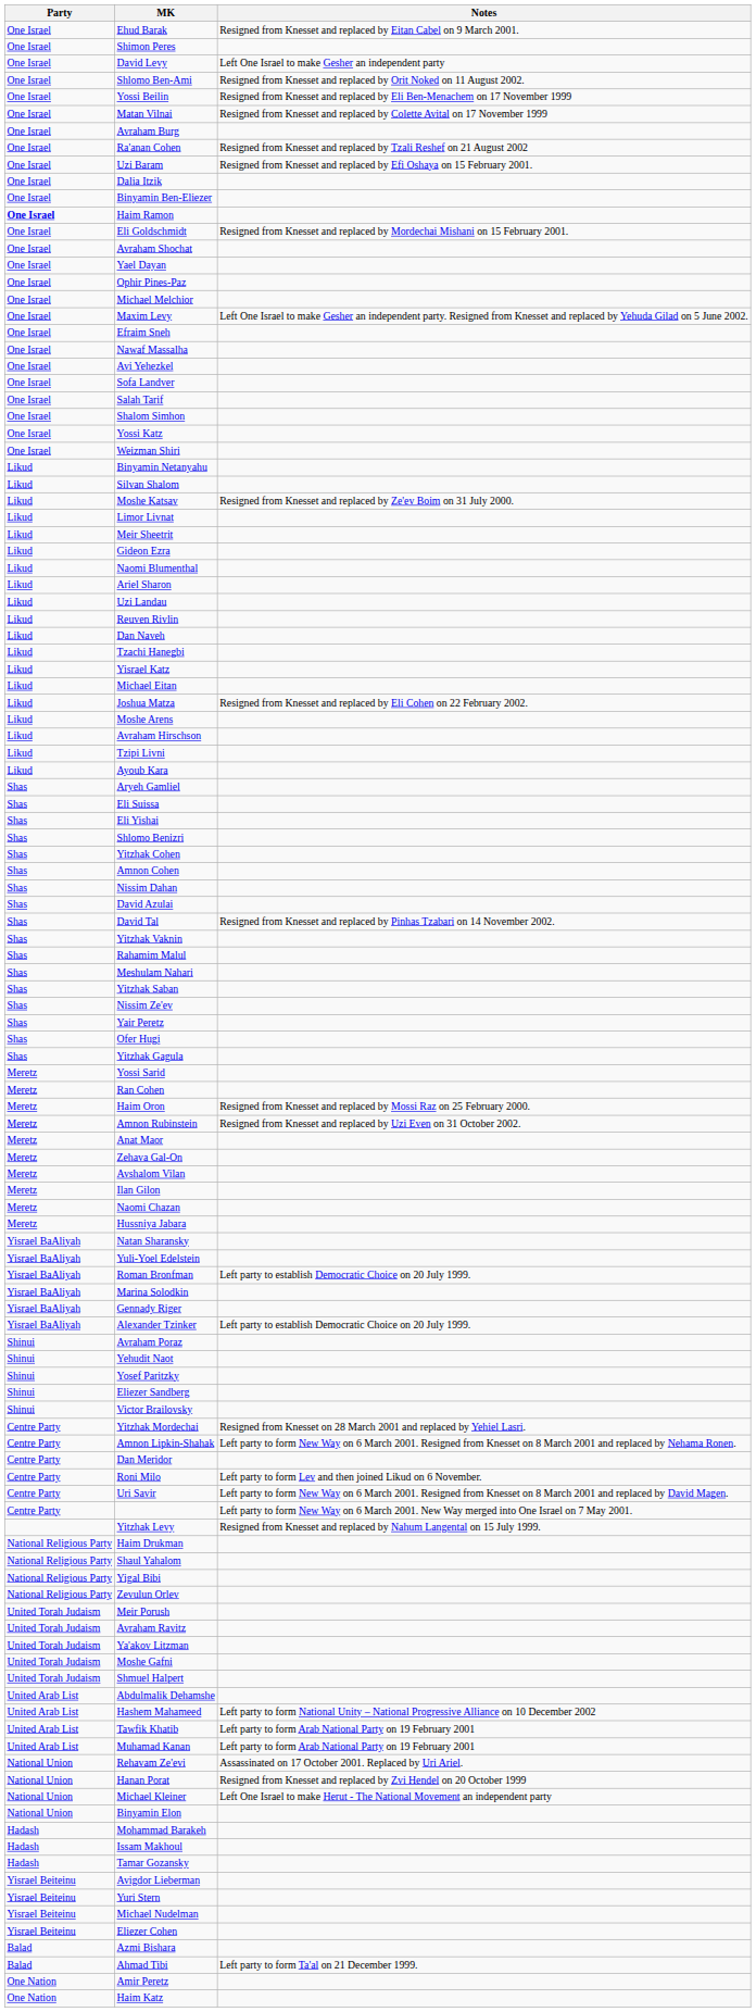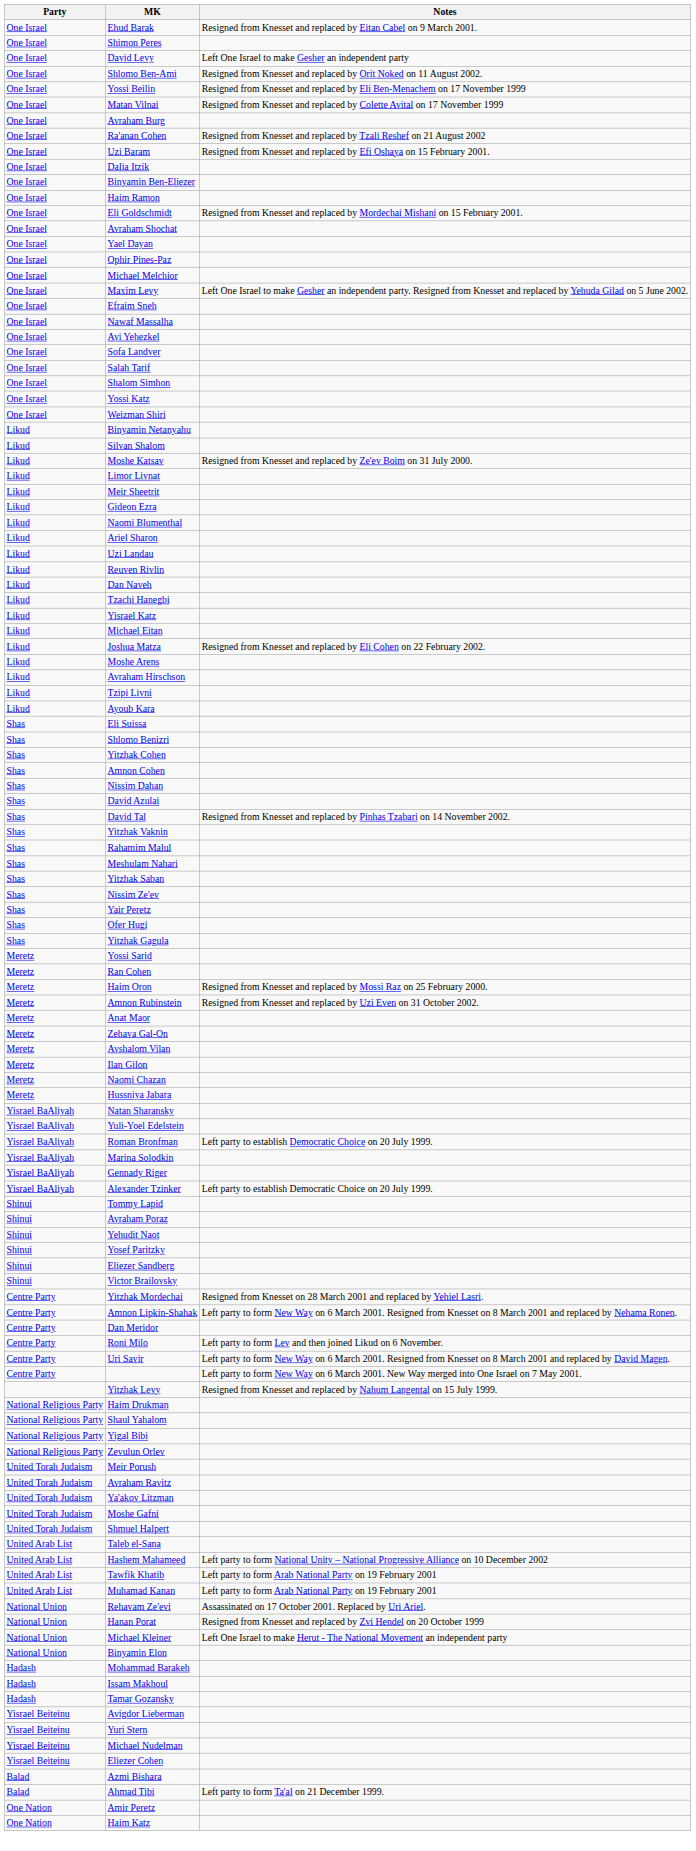 <table class="sort wikitable sortable" style="text-align:left">
 <tr>
 <th>Party</th>
 <th>MK</th>
 <th>Notes</th>
 </tr>
 <tr>
 <td><a href='#'>One Israel</a></td>
 <td><a href='#'>Ehud Barak</a></td>
 <td>Resigned from Knesset and replaced by <a href='#'>Eitan Cabel</a> on 9 March 2001.</td>
 </tr>
 <tr>
 <td><a href='#'>One Israel</a></td>
 <td><a href='#'>Shimon Peres</a></td>
 <td></td>
 </tr>
 <tr>
 <td><a href='#'>One Israel</a></td>
 <td><a href='#'>David Levy</a></td>
 <td>Left One Israel to make <a href='#'>Gesher</a> an independent party</td>
 </tr>
 <tr>
 <td><a href='#'>One Israel</a></td>
 <td><a href='#'>Shlomo Ben-Ami</a></td>
 <td>Resigned from Knesset and replaced by <a href='#'>Orit Noked</a> on 11 August 2002.</td>
 </tr>
 <tr>
 <td><a href='#'>One Israel</a></td>
 <td><a href='#'>Yossi Beilin</a></td>
 <td>Resigned from Knesset and replaced by <a href='#'>Eli Ben-Menachem</a> on 17 November 1999</td>
 </tr>
 <tr>
 <td><a href='#'>One Israel</a></td>
 <td><a href='#'>Matan Vilnai</a></td>
 <td>Resigned from Knesset and replaced by <a href='#'>Colette Avital</a> on 17 November 1999</td>
 </tr>
 <tr>
 <td><a href='#'>One Israel</a></td>
 <td><a href='#'>Avraham Burg</a></td>
 <td></td>
 </tr>
 <tr>
 <td><a href='#'>One Israel</a></td>
 <td><a href='#'>Ra'anan Cohen</a></td>
 <td>Resigned from Knesset and replaced by <a href='#'>Tzali Reshef</a> on 21 August 2002</td>
 </tr>
 <tr>
 <td><a href='#'>One Israel</a></td>
 <td><a href='#'>Uzi Baram</a></td>
 <td>Resigned from Knesset and replaced by <a href='#'>Efi Oshaya</a> on 15 February 2001.</td>
 </tr>
 <tr>
 <td><a href='#'>One Israel</a></td>
 <td><a href='#'>Dalia Itzik</a></td>
 <td></td>
 </tr>
 <tr>
 <td><a href='#'>One Israel</a></td>
 <td><a href='#'>Binyamin Ben-Eliezer</a></td>
 <td></td>
 </tr>
 <tr>
-<td><strong><a href='#'>One Israel</a></strong></td>
+<td><a href='#'>One Israel</a></td>
 <td><a href='#'>Haim Ramon</a></td>
 <td></td>
 </tr>
 <tr>
 <td><a href='#'>One Israel</a></td>
 <td><a href='#'>Eli Goldschmidt</a></td>
 <td>Resigned from Knesset and replaced by <a href='#'>Mordechai Mishani</a> on 15 February 2001.</td>
 </tr>
 <tr>
 <td><a href='#'>One Israel</a></td>
 <td><a href='#'>Avraham Shochat</a></td>
 <td></td>
 </tr>
 <tr>
 <td><a href='#'>One Israel</a></td>
 <td><a href='#'>Yael Dayan</a></td>
 <td></td>
 </tr>
 <tr>
 <td><a href='#'>One Israel</a></td>
 <td><a href='#'>Ophir Pines-Paz</a></td>
 <td></td>
 </tr>
 <tr>
 <td><a href='#'>One Israel</a></td>
 <td><a href='#'>Michael Melchior</a></td>
 <td></td>
 </tr>
 <tr>
 <td><a href='#'>One Israel</a></td>
 <td><a href='#'>Maxim Levy</a></td>
 <td>Left One Israel to make <a href='#'>Gesher</a> an independent party. Resigned from Knesset and replaced by <a href='#'>Yehuda Gilad</a> on 5 June 2002.</td>
 </tr>
 <tr>
 <td><a href='#'>One Israel</a></td>
 <td><a href='#'>Efraim Sneh</a></td>
 <td></td>
 </tr>
 <tr>
 <td><a href='#'>One Israel</a></td>
 <td><a href='#'>Nawaf Massalha</a></td>
 <td></td>
 </tr>
 <tr>
 <td><a href='#'>One Israel</a></td>
 <td><a href='#'>Avi Yehezkel</a></td>
 <td></td>
 </tr>
 <tr>
 <td><a href='#'>One Israel</a></td>
 <td><a href='#'>Sofa Landver</a></td>
 <td></td>
 </tr>
 <tr>
 <td><a href='#'>One Israel</a></td>
 <td><a href='#'>Salah Tarif</a></td>
 <td></td>
 </tr>
 <tr>
 <td><a href='#'>One Israel</a></td>
 <td><a href='#'>Shalom Simhon</a></td>
 <td></td>
 </tr>
 <tr>
 <td><a href='#'>One Israel</a></td>
 <td><a href='#'>Yossi Katz</a></td>
 <td></td>
 </tr>
 <tr>
 <td><a href='#'>One Israel</a></td>
 <td><a href='#'>Weizman Shiri</a></td>
 <td></td>
 </tr>
 <tr>
 <td><a href='#'>Likud</a></td>
 <td><a href='#'>Binyamin Netanyahu</a></td>
 <td></td>
 </tr>
 <tr>
 <td><a href='#'>Likud</a></td>
 <td><a href='#'>Silvan Shalom</a></td>
 <td></td>
 </tr>
 <tr>
 <td><a href='#'>Likud</a></td>
 <td><a href='#'>Moshe Katsav</a></td>
 <td>Resigned from Knesset and replaced by <a href='#'>Ze'ev Boim</a> on 31 July 2000.</td>
 </tr>
 <tr>
 <td><a href='#'>Likud</a></td>
 <td><a href='#'>Limor Livnat</a></td>
 <td></td>
 </tr>
 <tr>
 <td><a href='#'>Likud</a></td>
 <td><a href='#'>Meir Sheetrit</a></td>
 <td></td>
 </tr>
 <tr>
 <td><a href='#'>Likud</a></td>
 <td><a href='#'>Gideon Ezra</a></td>
 <td></td>
 </tr>
 <tr>
 <td><a href='#'>Likud</a></td>
 <td><a href='#'>Naomi Blumenthal</a></td>
 <td></td>
 </tr>
 <tr>
 <td><a href='#'>Likud</a></td>
 <td><a href='#'>Ariel Sharon</a></td>
 <td></td>
 </tr>
 <tr>
 <td><a href='#'>Likud</a></td>
 <td><a href='#'>Uzi Landau</a></td>
 <td></td>
 </tr>
 <tr>
 <td><a href='#'>Likud</a></td>
 <td><a href='#'>Reuven Rivlin</a></td>
 <td></td>
 </tr>
 <tr>
 <td><a href='#'>Likud</a></td>
 <td><a href='#'>Dan Naveh</a></td>
 <td></td>
 </tr>
 <tr>
 <td><a href='#'>Likud</a></td>
 <td><a href='#'>Tzachi Hanegbi</a></td>
 <td></td>
 </tr>
 <tr>
 <td><a href='#'>Likud</a></td>
 <td><a href='#'>Yisrael Katz</a></td>
 <td></td>
 </tr>
 <tr>
 <td><a href='#'>Likud</a></td>
 <td><a href='#'>Michael Eitan</a></td>
 <td></td>
 </tr>
 <tr>
 <td><a href='#'>Likud</a></td>
 <td><a href='#'>Joshua Matza</a></td>
 <td>Resigned from Knesset and replaced by <a href='#'>Eli Cohen</a> on 22 February 2002.</td>
 </tr>
 <tr>
 <td><a href='#'>Likud</a></td>
 <td><a href='#'>Moshe Arens</a></td>
 <td></td>
 </tr>
 <tr>
 <td><a href='#'>Likud</a></td>
 <td><a href='#'>Avraham Hirschson</a></td>
 <td></td>
 </tr>
 <tr>
 <td><a href='#'>Likud</a></td>
 <td><a href='#'>Tzipi Livni</a></td>
 <td></td>
 </tr>
 <tr>
 <td><a href='#'>Likud</a></td>
 <td><a href='#'>Ayoub Kara</a></td>
 <td></td>
 </tr>
 <tr>
 <td><a href='#'>Shas</a></td>
-<td><a href='#'>Aryeh Gamliel</a></td>
-<td></td>
-</tr>
-<tr>
-<td><a href='#'>Shas</a></td>
 <td><a href='#'>Eli Suissa</a></td>
-<td></td>
-</tr>
-<tr>
-<td><a href='#'>Shas</a></td>
-<td><a href='#'>Eli Yishai</a></td>
 <td></td>
 </tr>
 <tr>
 <td><a href='#'>Shas</a></td>
 <td><a href='#'>Shlomo Benizri</a></td>
 <td></td>
 </tr>
 <tr>
 <td><a href='#'>Shas</a></td>
 <td><a href='#'>Yitzhak Cohen</a></td>
 <td></td>
 </tr>
 <tr>
 <td><a href='#'>Shas</a></td>
 <td><a href='#'>Amnon Cohen</a></td>
 <td></td>
 </tr>
 <tr>
 <td><a href='#'>Shas</a></td>
 <td><a href='#'>Nissim Dahan</a></td>
 <td></td>
 </tr>
 <tr>
 <td><a href='#'>Shas</a></td>
 <td><a href='#'>David Azulai</a></td>
 <td></td>
 </tr>
 <tr>
 <td><a href='#'>Shas</a></td>
 <td><a href='#'>David Tal</a></td>
 <td>Resigned from Knesset and replaced by <a href='#'>Pinhas Tzabari</a> on 14 November 2002.</td>
 </tr>
 <tr>
 <td><a href='#'>Shas</a></td>
 <td><a href='#'>Yitzhak Vaknin</a></td>
 <td></td>
 </tr>
 <tr>
 <td><a href='#'>Shas</a></td>
 <td><a href='#'>Rahamim Malul</a></td>
 <td></td>
 </tr>
 <tr>
 <td><a href='#'>Shas</a></td>
 <td><a href='#'>Meshulam Nahari</a></td>
 <td></td>
 </tr>
 <tr>
 <td><a href='#'>Shas</a></td>
 <td><a href='#'>Yitzhak Saban</a></td>
 <td></td>
 </tr>
 <tr>
 <td><a href='#'>Shas</a></td>
 <td><a href='#'>Nissim Ze'ev</a></td>
 <td></td>
 </tr>
 <tr>
 <td><a href='#'>Shas</a></td>
 <td><a href='#'>Yair Peretz</a></td>
 <td></td>
 </tr>
 <tr>
 <td><a href='#'>Shas</a></td>
 <td><a href='#'>Ofer Hugi</a></td>
 <td></td>
 </tr>
 <tr>
 <td><a href='#'>Shas</a></td>
 <td><a href='#'>Yitzhak Gagula</a></td>
 <td></td>
 </tr>
 <tr>
 <td><a href='#'>Meretz</a></td>
 <td><a href='#'>Yossi Sarid</a></td>
 <td></td>
 </tr>
 <tr>
 <td><a href='#'>Meretz</a></td>
 <td><a href='#'>Ran Cohen</a></td>
 <td></td>
 </tr>
 <tr>
 <td><a href='#'>Meretz</a></td>
 <td><a href='#'>Haim Oron</a></td>
 <td>Resigned from Knesset and replaced by <a href='#'>Mossi Raz</a> on 25 February 2000.</td>
 </tr>
 <tr>
 <td><a href='#'>Meretz</a></td>
 <td><a href='#'>Amnon Rubinstein</a></td>
 <td>Resigned from Knesset and replaced by <a href='#'>Uzi Even</a> on 31 October 2002.</td>
 </tr>
 <tr>
 <td><a href='#'>Meretz</a></td>
 <td><a href='#'>Anat Maor</a></td>
 <td></td>
 </tr>
 <tr>
 <td><a href='#'>Meretz</a></td>
 <td><a href='#'>Zehava Gal-On</a></td>
 <td></td>
 </tr>
 <tr>
 <td><a href='#'>Meretz</a></td>
 <td><a href='#'>Avshalom Vilan</a></td>
 <td></td>
 </tr>
 <tr>
 <td><a href='#'>Meretz</a></td>
 <td><a href='#'>Ilan Gilon</a></td>
 <td></td>
 </tr>
 <tr>
 <td><a href='#'>Meretz</a></td>
 <td><a href='#'>Naomi Chazan</a></td>
 <td></td>
 </tr>
 <tr>
 <td><a href='#'>Meretz</a></td>
 <td><a href='#'>Hussniya Jabara</a></td>
 <td></td>
 </tr>
 <tr>
 <td><a href='#'>Yisrael BaAliyah</a></td>
 <td><a href='#'>Natan Sharansky</a></td>
 <td></td>
 </tr>
 <tr>
 <td><a href='#'>Yisrael BaAliyah</a></td>
 <td><a href='#'>Yuli-Yoel Edelstein</a></td>
 <td></td>
 </tr>
 <tr>
 <td><a href='#'>Yisrael BaAliyah</a></td>
 <td><a href='#'>Roman Bronfman</a></td>
 <td>Left party to establish <a href='#'>Democratic Choice</a> on 20 July 1999.</td>
 </tr>
 <tr>
 <td><a href='#'>Yisrael BaAliyah</a></td>
 <td><a href='#'>Marina Solodkin</a></td>
 <td></td>
 </tr>
 <tr>
 <td><a href='#'>Yisrael BaAliyah</a></td>
 <td><a href='#'>Gennady Riger</a></td>
 <td></td>
 </tr>
 <tr>
 <td><a href='#'>Yisrael BaAliyah</a></td>
 <td><a href='#'>Alexander Tzinker</a></td>
 <td>Left party to establish Democratic Choice on 20 July 1999.</td>
 </tr>
 <tr>
 <td><a href='#'>Shinui</a></td>
+<td><a href='#'>Tommy Lapid</a></td>
+<td></td>
+</tr>
+<tr>
+<td><a href='#'>Shinui</a></td>
 <td><a href='#'>Avraham Poraz</a></td>
 <td></td>
 </tr>
 <tr>
 <td><a href='#'>Shinui</a></td>
 <td><a href='#'>Yehudit Naot</a></td>
 <td></td>
 </tr>
 <tr>
 <td><a href='#'>Shinui</a></td>
 <td><a href='#'>Yosef Paritzky</a></td>
 <td></td>
 </tr>
 <tr>
 <td><a href='#'>Shinui</a></td>
 <td><a href='#'>Eliezer Sandberg</a></td>
 <td></td>
 </tr>
 <tr>
 <td><a href='#'>Shinui</a></td>
 <td><a href='#'>Victor Brailovsky</a></td>
 <td></td>
 </tr>
 <tr>
 <td><a href='#'>Centre Party</a></td>
 <td><a href='#'>Yitzhak Mordechai</a></td>
 <td>Resigned from Knesset on 28 March 2001 and replaced by <a href='#'>Yehiel Lasri</a>.</td>
 </tr>
 <tr>
 <td><a href='#'>Centre Party</a></td>
 <td><a href='#'>Amnon Lipkin-Shahak</a></td>
 <td>Left party to form <a href='#'>New Way</a> on 6 March 2001. Resigned from Knesset on 8 March 2001 and replaced by <a href='#'>Nehama Ronen</a>.</td>
 </tr>
 <tr>
 <td><a href='#'>Centre Party</a></td>
 <td><a href='#'>Dan Meridor</a></td>
 <td></td>
 </tr>
 <tr>
 <td><a href='#'>Centre Party</a></td>
 <td><a href='#'>Roni Milo</a></td>
 <td>Left party to form <a href='#'>Lev</a> and then joined Likud on 6 November.</td>
 </tr>
 <tr>
 <td><a href='#'>Centre Party</a></td>
 <td><a href='#'>Uri Savir</a></td>
 <td>Left party to form <a href='#'>New Way</a> on 6 March 2001. Resigned from Knesset on 8 March 2001 and replaced by <a href='#'>David Magen</a>.</td>
 </tr>
 <tr>
 <td><a href='#'>Centre Party</a></td>
 <td></td>
 <td>Left party to form <a href='#'>New Way</a> on 6 March 2001. New Way merged into One Israel on 7 May 2001.</td>
 </tr>
 <tr>
 <td></td>
 <td><a href='#'>Yitzhak Levy</a></td>
 <td>Resigned from Knesset and replaced by <a href='#'>Nahum Langental</a> on 15 July 1999.</td>
 </tr>
 <tr>
 <td><a href='#'>National Religious Party</a></td>
 <td><a href='#'>Haim Drukman</a></td>
 <td></td>
 </tr>
 <tr>
 <td><a href='#'>National Religious Party</a></td>
 <td><a href='#'>Shaul Yahalom</a></td>
 <td></td>
 </tr>
 <tr>
 <td><a href='#'>National Religious Party</a></td>
 <td><a href='#'>Yigal Bibi</a></td>
 <td></td>
 </tr>
 <tr>
 <td><a href='#'>National Religious Party</a></td>
 <td><a href='#'>Zevulun Orlev</a></td>
 <td></td>
 </tr>
 <tr>
 <td><a href='#'>United Torah Judaism</a></td>
 <td><a href='#'>Meir Porush</a></td>
 <td></td>
 </tr>
 <tr>
 <td><a href='#'>United Torah Judaism</a></td>
 <td><a href='#'>Avraham Ravitz</a></td>
 <td></td>
 </tr>
 <tr>
 <td><a href='#'>United Torah Judaism</a></td>
 <td><a href='#'>Ya'akov Litzman</a></td>
 <td></td>
 </tr>
 <tr>
 <td><a href='#'>United Torah Judaism</a></td>
 <td><a href='#'>Moshe Gafni</a></td>
 <td></td>
 </tr>
 <tr>
 <td><a href='#'>United Torah Judaism</a></td>
 <td><a href='#'>Shmuel Halpert</a></td>
 <td></td>
 </tr>
 <tr>
 <td><a href='#'>United Arab List</a></td>
-<td><a href='#'>Abdulmalik Dehamshe</a></td>
+<td><a href='#'>Taleb el-Sana</a></td>
 <td></td>
 </tr>
 <tr>
 <td><a href='#'>United Arab List</a></td>
 <td><a href='#'>Hashem Mahameed</a></td>
 <td>Left party to form <a href='#'>National Unity – National Progressive Alliance</a> on 10 December 2002</td>
 </tr>
 <tr>
 <td><a href='#'>United Arab List</a></td>
 <td><a href='#'>Tawfik Khatib</a></td>
 <td>Left party to form <a href='#'>Arab National Party</a> on 19 February 2001</td>
 </tr>
 <tr>
 <td><a href='#'>United Arab List</a></td>
 <td><a href='#'>Muhamad Kanan</a></td>
 <td>Left party to form <a href='#'>Arab National Party</a> on 19 February 2001</td>
 </tr>
 <tr>
 <td><a href='#'>National Union</a></td>
 <td><a href='#'>Rehavam Ze'evi</a></td>
 <td>Assassinated on 17 October 2001. Replaced by <a href='#'>Uri Ariel</a>.</td>
 </tr>
 <tr>
 <td><a href='#'>National Union</a></td>
 <td><a href='#'>Hanan Porat</a></td>
 <td>Resigned from Knesset and replaced by <a href='#'>Zvi Hendel</a> on 20 October 1999</td>
 </tr>
 <tr>
 <td><a href='#'>National Union</a></td>
 <td><a href='#'>Michael Kleiner</a></td>
 <td>Left One Israel to make <a href='#'>Herut - The National Movement</a> an independent party</td>
 </tr>
 <tr>
 <td><a href='#'>National Union</a></td>
 <td><a href='#'>Binyamin Elon</a></td>
 <td></td>
 </tr>
 <tr>
 <td><a href='#'>Hadash</a></td>
 <td><a href='#'>Mohammad Barakeh</a></td>
 <td></td>
 </tr>
 <tr>
 <td><a href='#'>Hadash</a></td>
 <td><a href='#'>Issam Makhoul</a></td>
 <td></td>
 </tr>
 <tr>
 <td><a href='#'>Hadash</a></td>
 <td><a href='#'>Tamar Gozansky</a></td>
 <td></td>
 </tr>
 <tr>
 <td><a href='#'>Yisrael Beiteinu</a></td>
 <td><a href='#'>Avigdor Lieberman</a></td>
 <td></td>
 </tr>
 <tr>
 <td><a href='#'>Yisrael Beiteinu</a></td>
 <td><a href='#'>Yuri Stern</a></td>
 <td></td>
 </tr>
 <tr>
 <td><a href='#'>Yisrael Beiteinu</a></td>
 <td><a href='#'>Michael Nudelman</a></td>
 <td></td>
 </tr>
 <tr>
 <td><a href='#'>Yisrael Beiteinu</a></td>
 <td><a href='#'>Eliezer Cohen</a></td>
 <td></td>
 </tr>
 <tr>
 <td><a href='#'>Balad</a></td>
 <td><a href='#'>Azmi Bishara</a></td>
 <td></td>
 </tr>
 <tr>
 <td><a href='#'>Balad</a></td>
 <td><a href='#'>Ahmad Tibi</a></td>
 <td>Left party to form <a href='#'>Ta'al</a> on 21 December 1999.</td>
 </tr>
 <tr>
 <td><a href='#'>One Nation</a></td>
 <td><a href='#'>Amir Peretz</a></td>
 <td></td>
 </tr>
 <tr>
 <td><a href='#'>One Nation</a></td>
 <td><a href='#'>Haim Katz</a></td>
 <td></td>
 </tr>
 </table>
